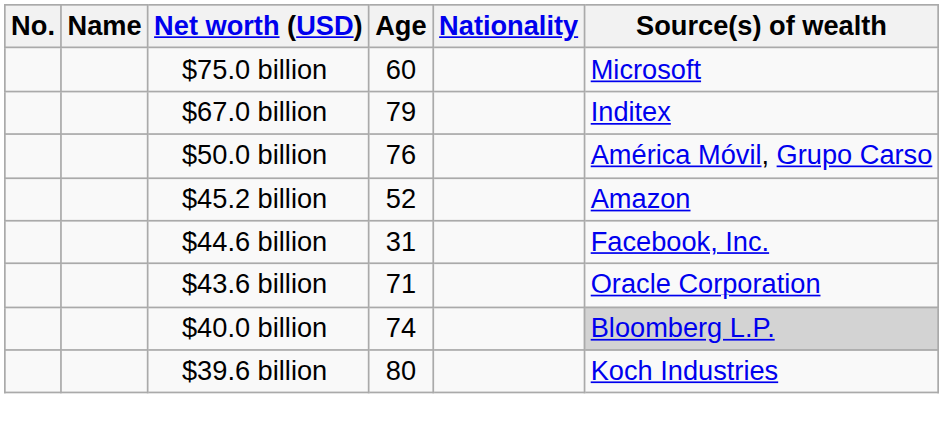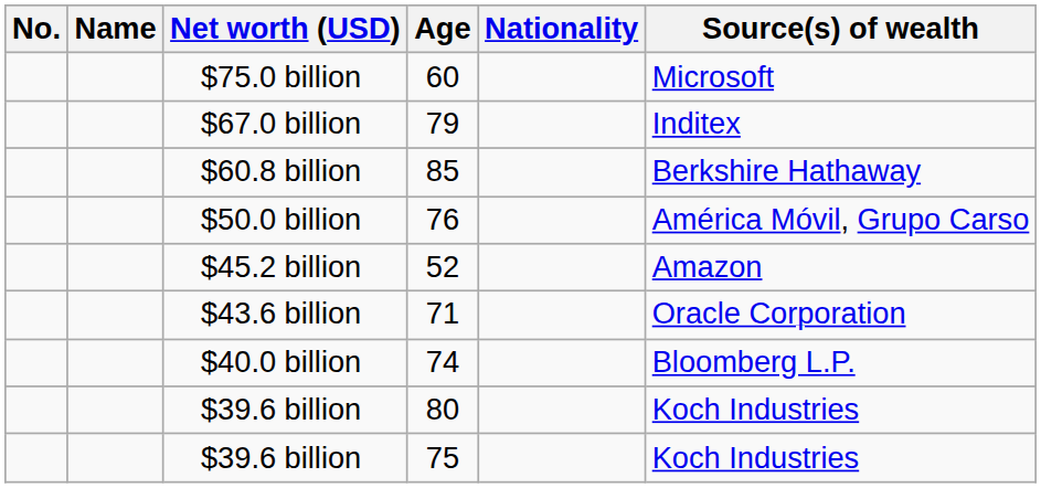 <table class="wikitable sortable">
 <tr>
 <th>No.</th>
 <th>Name</th>
 <th><a href='#'>Net worth</a> (<a href='#'>USD</a>)</th>
 <th>Age</th>
 <th><a href='#'>Nationality</a></th>
 <th>Source(s) of wealth</th>
 </tr>
 <tr>
 <td style="text-align:center;"> </td>
 <td></td>
 <td style="text-align:center;">$75.0 billion </td>
 <td style="text-align:center;">60</td>
 <td></td>
 <td><a href='#'>Microsoft</a></td>
 </tr>
 <tr>
 <td style="text-align:center;"> </td>
 <td></td>
 <td style="text-align:center;">$67.0 billion </td>
 <td style="text-align:center;">79</td>
 <td></td>
 <td><a href='#'>Inditex</a></td>
 </tr>
 <tr>
 <td style="text-align:center;"> </td>
 <td></td>
+<td style="text-align:center;">$60.8 billion </td>
+<td style="text-align:center;">85</td>
+<td></td>
+<td><a href='#'>Berkshire Hathaway</a></td>
+</tr>
+<tr>
+<td style="text-align:center;"> </td>
+<td></td>
 <td style="text-align:center;">$50.0 billion </td>
 <td style="text-align:center;">76</td>
 <td></td>
 <td><a href='#'>América Móvil</a>, <a href='#'>Grupo Carso</a></td>
 </tr>
 <tr>
 <td style="text-align:center;"> </td>
 <td></td>
 <td style="text-align:center;">$45.2 billion </td>
 <td style="text-align:center;">52</td>
 <td></td>
 <td><a href='#'>Amazon</a></td>
 </tr>
 <tr>
 <td style="text-align:center;"> </td>
 <td></td>
-<td style="text-align:center;">$44.6 billion </td>
-<td style="text-align:center;">31</td>
-<td></td>
-<td><a href='#'>Facebook, Inc.</a></td>
-</tr>
-<tr>
-<td style="text-align:center;"> </td>
-<td></td>
 <td style="text-align:center;">$43.6 billion </td>
 <td style="text-align:center;">71</td>
 <td></td>
 <td><a href='#'>Oracle Corporation</a></td>
 </tr>
 <tr>
 <td style="text-align:center;"> </td>
 <td></td>
 <td style="text-align:center;">$40.0 billion </td>
 <td style="text-align:center;">74</td>
 <td></td>
-<td style="background: lightgrey;"><a href='#'>Bloomberg L.P.</a></td>
+<td><a href='#'>Bloomberg L.P.</a></td>
 </tr>
 <tr>
 <td style="text-align:center;"> </td>
 <td></td>
 <td style="text-align:center;">$39.6 billion </td>
 <td style="text-align:center;">80</td>
 <td></td>
 <td><a href='#'>Koch Industries</a></td>
 </tr>
+<tr>
+<td style="text-align:center;"> </td>
+<td></td>
+<td style="text-align:center;">$39.6 billion </td>
+<td style="text-align:center;">75</td>
+<td></td>
+<td><a href='#'>Koch Industries</a></td>
+</tr>
 </table>
